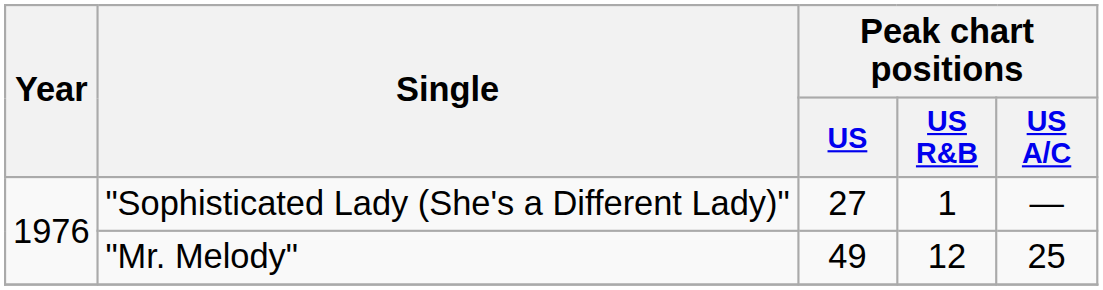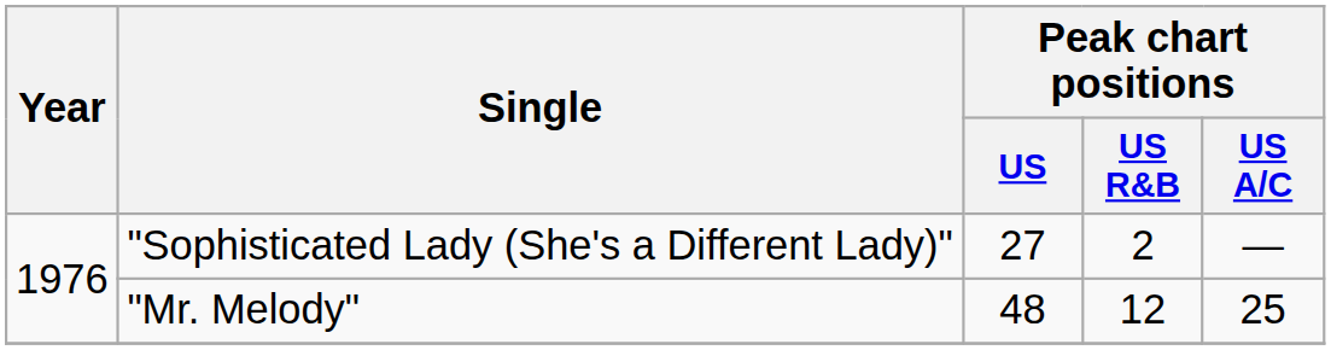 <table class="wikitable" style="text-align:center;">
 <tr>
 <th rowspan="2">Year</th>
 <th rowspan="2">Single</th>
 <th colspan="3">Peak chart positions</th>
 </tr>
 <tr style="font-size:smaller;">
 <th width="40"><a href='#'>US</a><br></th>
 <th width="40"><a href='#'>US<br>R&B</a><br></th>
 <th width="40"><a href='#'>US<br>A/C</a><br></th>
 </tr>
 <tr>
 <td rowspan="2">1976</td>
 <td align="left">"Sophisticated Lady (She's a Different Lady)"</td>
 <td>27</td>
-<td>1</td>
+<td>2</td>
 <td>—</td>
 </tr>
 <tr>
 <td align="left">"Mr. Melody"</td>
-<td>49</td>
+<td>48</td>
 <td>12</td>
 <td>25</td>
 </tr>
 <tr>
 </tr>
 </table>
